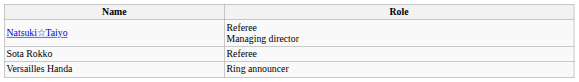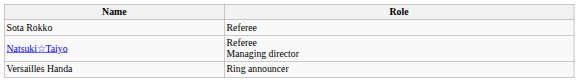 <table class="wikitable sortable" align="left center" width="59%">
 <tr>
 <th width="17%">Name</th>
 <th width="27%">Role</th>
 </tr>
 <tr>
+<td>Sota Rokko</td>
+<td>Referee</td>
+</tr>
+<tr>
 <td><a href='#'>Natsuki☆Taiyo</a></td>
 <td>Referee<br>Managing director</td>
-</tr>
-<tr>
-<td>Sota Rokko</td>
-<td>Referee</td>
 </tr>
 <tr>
 <td>Versailles Handa</td>
 <td>Ring announcer</td>
 </tr>
 </table>
